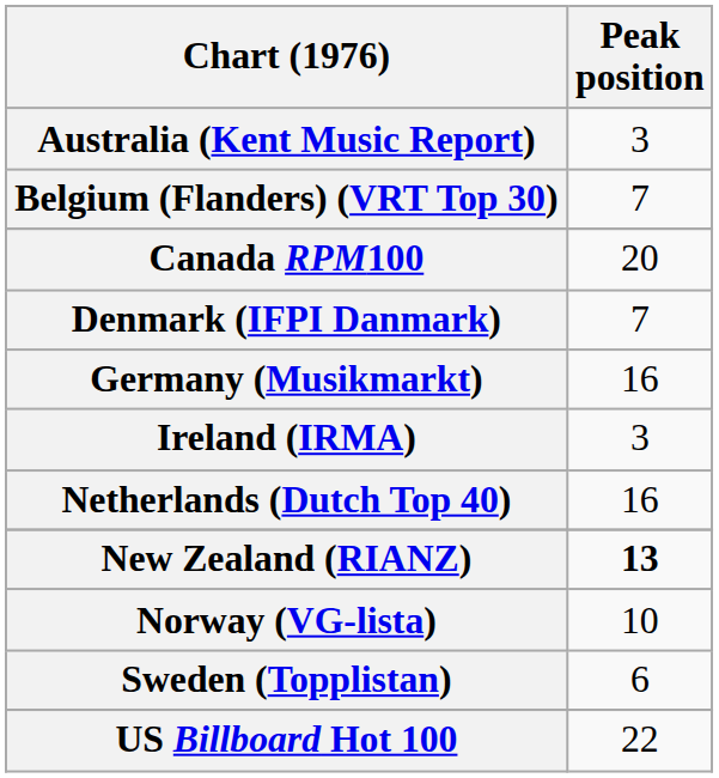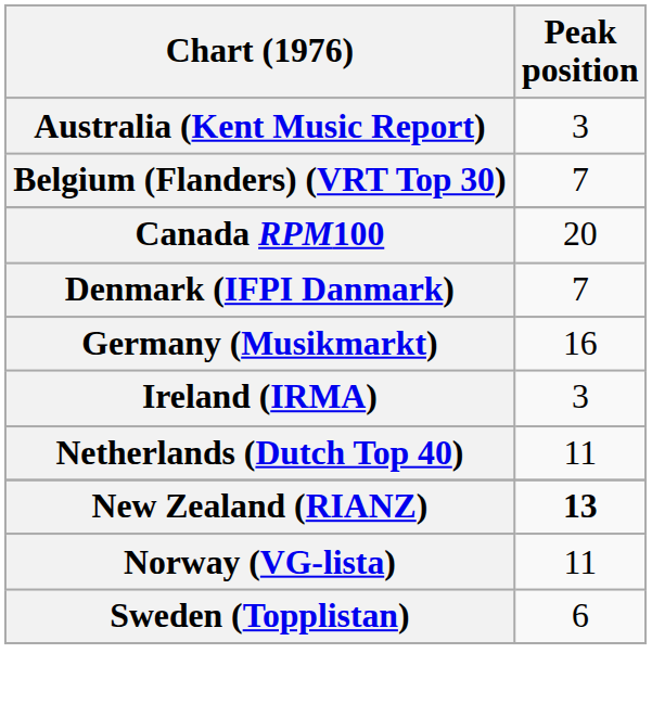 <table class="wikitable sortable plainrowheaders">
 <tr>
 <th>Chart (1976)</th>
 <th>Peak<br>position</th>
 </tr>
 <tr>
 <th scope="row">Australia (<a href='#'>Kent Music Report</a>)</th>
 <td align="center">3</td>
 </tr>
 <tr>
 <th scope="row">Belgium (Flanders) (<a href='#'>VRT Top 30</a>)</th>
 <td align="center">7</td>
 </tr>
 <tr>
 </tr>
 <tr>
 </tr>
 <tr>
 <th scope="row">Canada <a href='#'><em>RPM</em>100</a></th>
 <td align="center">20</td>
 </tr>
 <tr>
 <th scope="row">Denmark (<a href='#'>IFPI Danmark</a>)</th>
 <td align="center">7</td>
 </tr>
 <tr>
 <th scope="row">Germany (<a href='#'>Musikmarkt</a>)</th>
 <td align="center">16</td>
 </tr>
 <tr>
 <th scope="row">Ireland (<a href='#'>IRMA</a>)</th>
 <td align="center">3</td>
 </tr>
 <tr>
 <th scope="row">Netherlands (<a href='#'>Dutch Top 40</a>)</th>
-<td align="center">16</td>
+<td align="center">11</td>
 </tr>
 <tr>
 </tr>
 <tr>
 <th scope="row">New Zealand (<a href='#'>RIANZ</a>)</th>
 <td align="center"><strong>13</strong></td>
 </tr>
 <tr>
 <th scope="row">Norway (<a href='#'>VG-lista</a>)</th>
-<td align="center">10</td>
+<td align="center">11</td>
 </tr>
 <tr>
 <th scope="row">Sweden (<a href='#'>Topplistan</a>)</th>
 <td align="center">6</td>
 </tr>
 <tr>
 </tr>
-<tr>
-<th scope="row">US <a href='#'><em>Billboard</em> Hot 100</a></th>
-<td align="center">22</td>
-</tr>
 </table>
